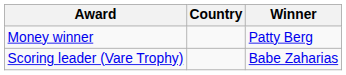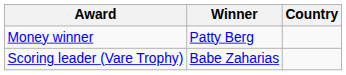 <table class="wikitable">
 <tr>
 <th>Award</th>
+<th>Winner</th>
 <th>Country</th>
-<th>Winner</th>
 </tr>
 <tr>
 <td><a href='#'>Money winner</a></td>
+<td><a href='#'>Patty Berg</a></td>
 <td></td>
-<td><a href='#'>Patty Berg</a></td>
 </tr>
 <tr>
 <td><a href='#'>Scoring leader (Vare Trophy)</a></td>
+<td><a href='#'>Babe Zaharias</a></td>
 <td></td>
-<td><a href='#'>Babe Zaharias</a></td>
 </tr>
 </table>
